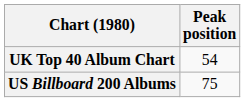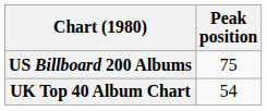 <table class="wikitable plainrowheaders">
 <tr>
 <th>Chart (1980)</th>
 <th>Peak<br>position</th>
 </tr>
 <tr>
+<th scope="row">US <em>Billboard</em> 200 Albums</th>
+<td align="center">75</td>
+</tr>
+<tr>
 <th scope="row">UK Top 40 Album Chart</th>
 <td align="center">54</td>
 </tr>
-<tr>
-<th scope="row">US <em>Billboard</em> 200 Albums</th>
-<td align="center">75</td>
-</tr>
 </table>
